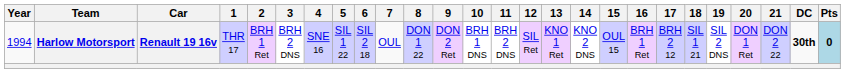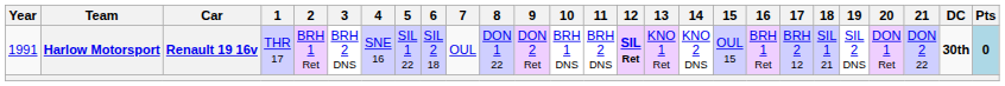 <table class="wikitable" style="text-align:center; font-size:85%">
 <tr>
 <th>Year</th>
 <th>Team</th>
 <th>Car</th>
 <th>1</th>
 <th>2</th>
 <th>3</th>
 <th>4</th>
 <th>5</th>
 <th>6</th>
 <th>7</th>
 <th>8</th>
 <th>9</th>
 <th>10</th>
 <th>11</th>
 <th>12</th>
 <th>13</th>
 <th>14</th>
 <th>15</th>
 <th>16</th>
 <th>17</th>
 <th>18</th>
 <th>19</th>
 <th>20</th>
 <th>21</th>
 <th>DC</th>
 <th>Pts</th>
 </tr>
 <tr>
-<td><a href='#'>1994</a></td>
+<td><a href='#'>1991</a></td>
 <th nowrap><a href='#'>Harlow Motorsport</a></th>
 <th nowrap><a href='#'>Renault 19 16v</a></th>
 <td style="background:#cfcfff;"><a href='#'>THR</a><br><small>17</small></td>
 <td style="background:#efcfff;"><a href='#'>BRH<br>1</a><br><small>Ret</small></td>
 <td style="background:#fff;"><a href='#'>BRH<br>2</a><br><small>DNS</small></td>
 <td style="background:#cfcfff;"><a href='#'>SNE</a><br><small>16</small></td>
 <td style="background:#cfcfff;"><a href='#'>SIL<br>1</a><br><small>22</small></td>
 <td style="background:#cfcfff;"><a href='#'>SIL<br>2</a><br><small>18</small></td>
 <td><a href='#'>OUL</a><br><small></small></td>
 <td style="background:#cfcfff;"><a href='#'>DON<br>1</a><br><small>22</small></td>
 <td style="background:#efcfff;"><a href='#'>DON<br>2</a><br><small>Ret</small></td>
 <td style="background:#fff;"><a href='#'>BRH<br>1</a><br><small>DNS</small></td>
 <td style="background:#fff;"><a href='#'>BRH<br>2</a><br><small>DNS</small></td>
-<td style="background:#efcfff;"><a href='#'>SIL</a><br><small>Ret</small></td>
+<td style="background:#efcfff;"><strong><a href='#'>SIL</a><br><small>Ret</small></strong></td>
 <td style="background:#efcfff;"><a href='#'>KNO<br>1</a><br><small>Ret</small></td>
 <td style="background:#fff;"><a href='#'>KNO<br>2</a><br><small>DNS</small></td>
 <td style="background:#cfcfff;"><a href='#'>OUL</a><br><small>15</small></td>
 <td style="background:#efcfff;"><a href='#'>BRH<br>1</a><br><small>Ret</small></td>
 <td style="background:#cfcfff;"><a href='#'>BRH<br>2</a><br><small>12</small></td>
 <td style="background:#cfcfff;"><a href='#'>SIL<br>1</a><br><small>21</small></td>
 <td style="background:#fff;"><a href='#'>SIL<br>2</a><br><small>DNS</small></td>
 <td style="background:#efcfff;"><a href='#'>DON<br>1</a><br><small>Ret</small></td>
 <td style="background:#cfcfff;"><a href='#'>DON<br>2</a><br><small>22</small></td>
 <td><strong>30th</strong></td>
 <td style="background: lightblue;"><strong>0</strong></td>
 </tr>
 <tr>
 <th colspan="26"></th>
 </tr>
 </table>
